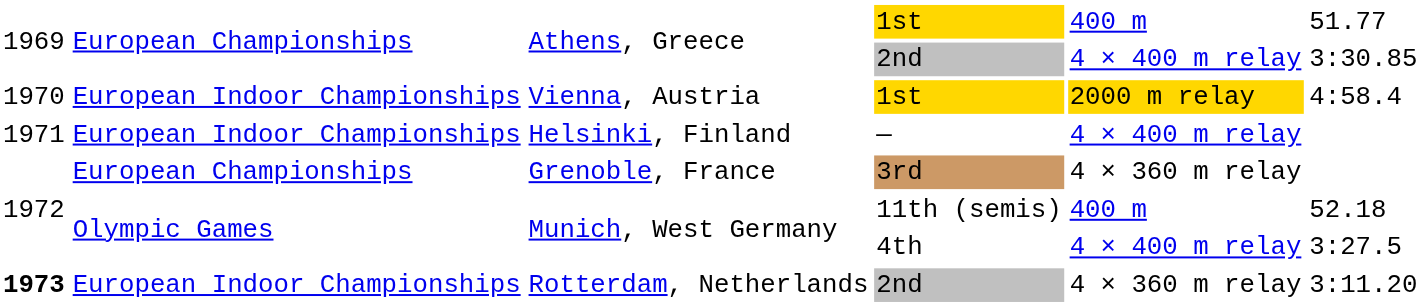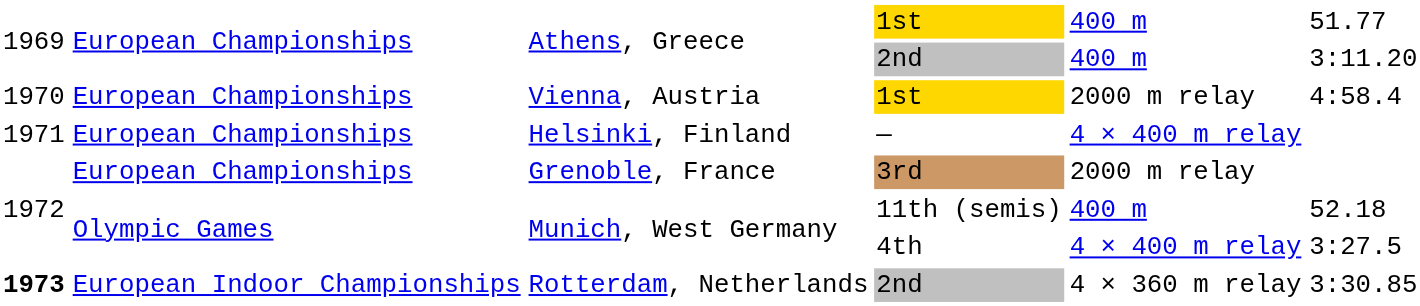 <table>
 <tr>
 <td rowspan=2>1969</td>
 <td rowspan=2><a href='#'>European Championships</a></td>
 <td rowspan=2><a href='#'>Athens</a>, Greece</td>
 <td bgcolor=gold>1st</td>
 <td><a href='#'>400 m</a></td>
 <td>51.77 </td>
 </tr>
 <tr>
 <td bgcolor=silver>2nd</td>
-<td><a href='#'>4 × 400 m relay</a></td>
-<td>3:30.85 </td>
+<td><a href='#'>400 m</a></td>
+<td>3:11.20</td>
 </tr>
 <tr>
 <td>1970</td>
-<td><a href='#'>European Indoor Championships</a></td>
+<td><a href='#'>European Championships</a></td>
 <td><a href='#'>Vienna</a>, Austria</td>
 <td bgcolor=gold>1st</td>
-<td style="background: gold;">2000 m relay</td>
+<td>2000 m relay</td>
 <td>4:58.4</td>
 </tr>
 <tr>
 <td>1971</td>
-<td><a href='#'>European Indoor Championships</a></td>
+<td><a href='#'>European Championships</a></td>
 <td><a href='#'>Helsinki</a>, Finland</td>
 <td>—</td>
 <td><a href='#'>4 × 400 m relay</a></td>
 <td></td>
 </tr>
 <tr>
 <td rowspan=3>1972</td>
 <td><a href='#'>European Championships</a></td>
 <td><a href='#'>Grenoble</a>, France</td>
 <td bgcolor=cc9966>3rd</td>
-<td>4 × 360 m relay</td>
+<td>2000 m relay</td>
 <td></td>
 </tr>
 <tr>
 <td rowspan=2><a href='#'>Olympic Games</a></td>
 <td rowspan=2><a href='#'>Munich</a>, West Germany</td>
 <td>11th (semis)</td>
 <td><a href='#'>400 m</a></td>
 <td>52.18</td>
 </tr>
 <tr>
 <td>4th</td>
 <td><a href='#'>4 × 400 m relay</a></td>
 <td>3:27.5</td>
 </tr>
 <tr>
 <td><strong>1973</strong></td>
 <td><a href='#'>European Indoor Championships</a></td>
 <td><a href='#'>Rotterdam</a>, Netherlands</td>
 <td bgcolor=silver>2nd</td>
 <td>4 × 360 m relay</td>
-<td>3:11.20</td>
+<td>3:30.85 </td>
 </tr>
 </table>
